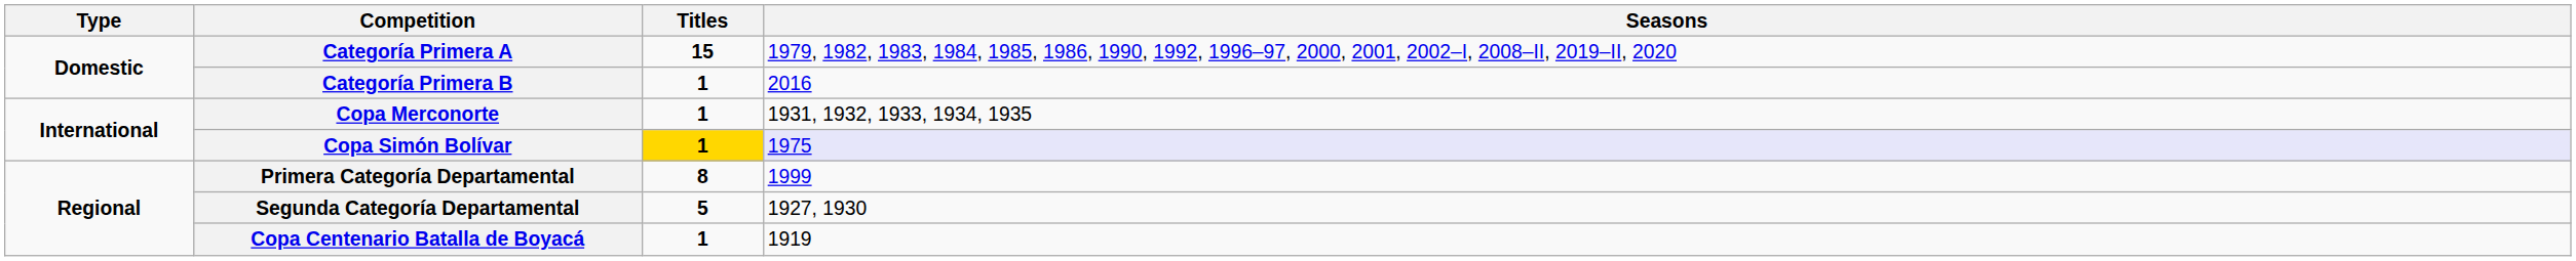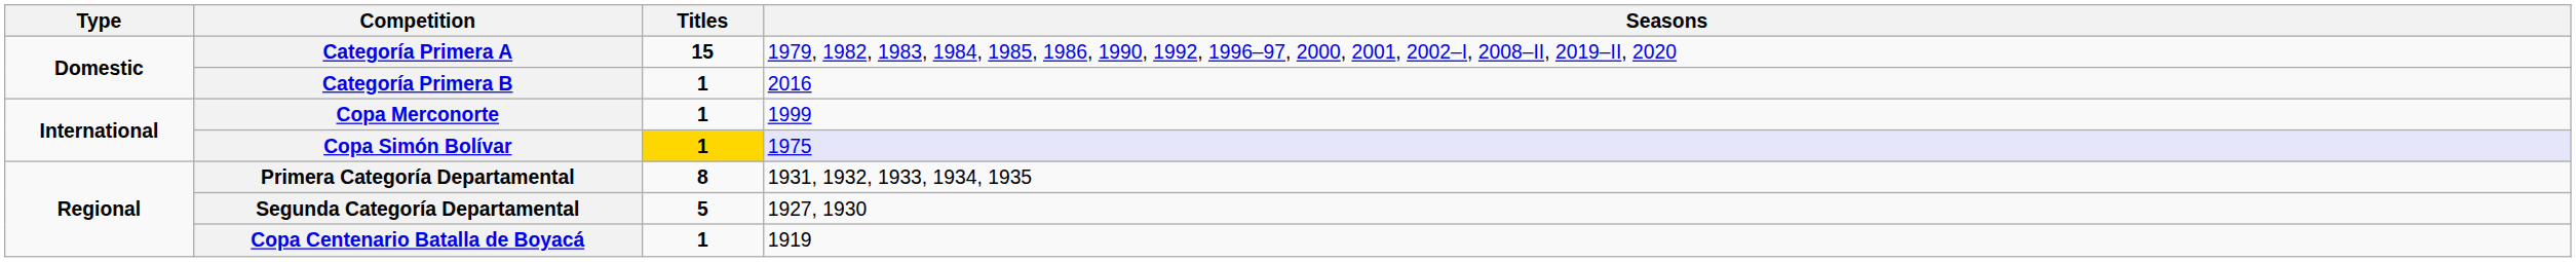 <table class="wikitable plainrowheaders" style="font-size:95%; text-align:center;">
 <tr>
 <th style="width: 1%;">Type</th>
 <th style="width: 5%;">Competition</th>
 <th style="width: 1%;">Titles</th>
 <th style="width: 21%;">Seasons</th>
 </tr>
 <tr>
 <td rowspan="2"><strong>Domestic</strong></td>
 <th scope=col><a href='#'>Categoría Primera A</a></th>
 <td align="center"><strong>15</strong></td>
 <td align="left"><a href='#'>1979</a>, <a href='#'>1982</a>, <a href='#'>1983</a>, <a href='#'>1984</a>, <a href='#'>1985</a>, <a href='#'>1986</a>, <a href='#'>1990</a>, <a href='#'>1992</a>, <a href='#'>1996–97</a>, <a href='#'>2000</a>, <a href='#'>2001</a>, <a href='#'>2002–I</a>, <a href='#'>2008–II</a>, <a href='#'>2019–II</a>, <a href='#'>2020</a></td>
 </tr>
 <tr>
 <th scope=col><a href='#'>Categoría Primera B</a></th>
 <td align="center"><strong>1</strong></td>
 <td align="left"><a href='#'>2016</a></td>
 </tr>
 <tr>
 <td rowspan="2"><strong>International</strong></td>
 <th scope=col><a href='#'>Copa Merconorte</a></th>
 <td align="center"><strong>1</strong></td>
-<td align="left">1931, 1932, 1933, 1934, 1935</td>
+<td align="left"><a href='#'>1999</a></td>
 </tr>
 <tr>
 <th scope=col><a href='#'>Copa Simón Bolívar</a></th>
 <td style="background-color:gold"><strong>1</strong></td>
 <td align="left" style="background: lavender;"><a href='#'>1975</a></td>
 </tr>
 <tr>
 <td rowspan="3"><strong>Regional</strong></td>
 <th scope=col>Primera Categoría Departamental</th>
 <td align="center"><strong>8</strong></td>
-<td align="left"><a href='#'>1999</a></td>
+<td align="left">1931, 1932, 1933, 1934, 1935</td>
 </tr>
 <tr>
 <th scope=col>Segunda Categoría Departamental</th>
 <td align="center"><strong>5</strong></td>
 <td align="left">1927, 1930</td>
 </tr>
 <tr>
 <th scope=col><a href='#'>Copa Centenario Batalla de Boyacá</a></th>
 <td align="center"><strong>1</strong></td>
 <td align="left">1919</td>
 </tr>
 </table>
